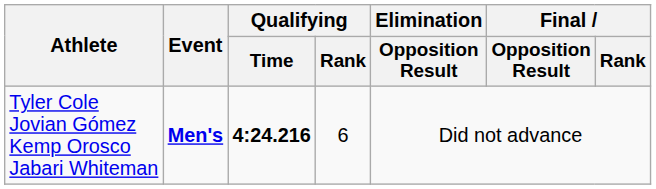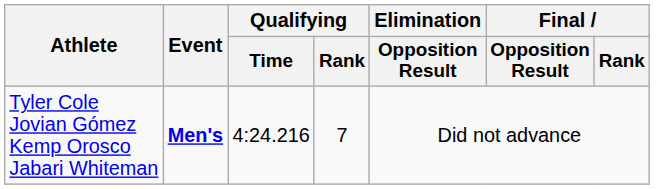 <table class=wikitable style=font-size:90%;text-align:center>
 <tr>
 <th rowspan=2>Athlete</th>
 <th rowspan=2>Event</th>
 <th colspan=2>Qualifying</th>
 <th>Elimination</th>
 <th colspan=2>Final / </th>
 </tr>
 <tr style=font-size:95%>
 <th>Time</th>
 <th>Rank</th>
 <th>Opposition<br>Result</th>
 <th>Opposition<br>Result</th>
 <th>Rank</th>
 </tr>
 <tr>
 <td align=left><a href='#'>Tyler Cole</a><br><a href='#'>Jovian Gómez</a><br><a href='#'>Kemp Orosco</a><br><a href='#'>Jabari Whiteman</a></td>
 <td align=left><strong><a href='#'>Men's</a></strong></td>
-<td><strong>4:24.216</strong></td>
-<td>6</td>
+<td>4:24.216</td>
+<td>7</td>
 <td colspan=3>Did not advance</td>
 </tr>
 </table>
